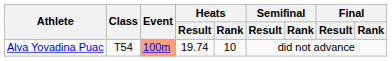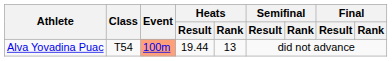 <table class=wikitable style="font-size:90%">
 <tr>
 <th rowspan="2">Athlete</th>
 <th rowspan="2">Class</th>
 <th rowspan="2">Event</th>
 <th colspan="2">Heats</th>
 <th colspan="2">Semifinal</th>
 <th colspan="2">Final</th>
 </tr>
 <tr>
 <th>Result</th>
 <th>Rank</th>
 <th>Result</th>
 <th>Rank</th>
 <th>Result</th>
 <th>Rank</th>
 </tr>
 <tr>
 <td><a href='#'>Alva Yovadina Puac</a></td>
 <td style="text-align:center;">T54</td>
 <td style="background: lightsalmon;"><a href='#'>100m</a></td>
-<td style="text-align:center;">19.74</td>
-<td style="text-align:center;">10</td>
+<td style="text-align:center;">19.44</td>
+<td style="text-align:center;">13</td>
 <td style="text-align:center;" colspan="4">did not advance</td>
 </tr>
 </table>
